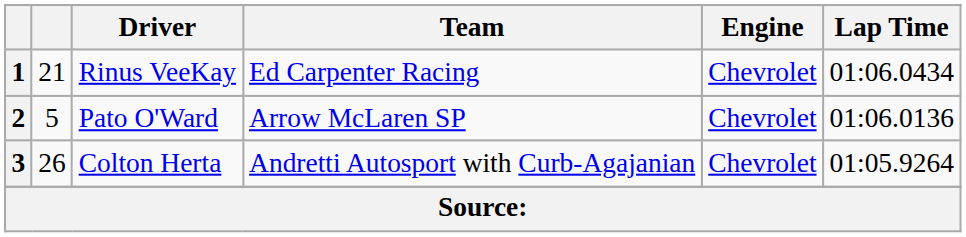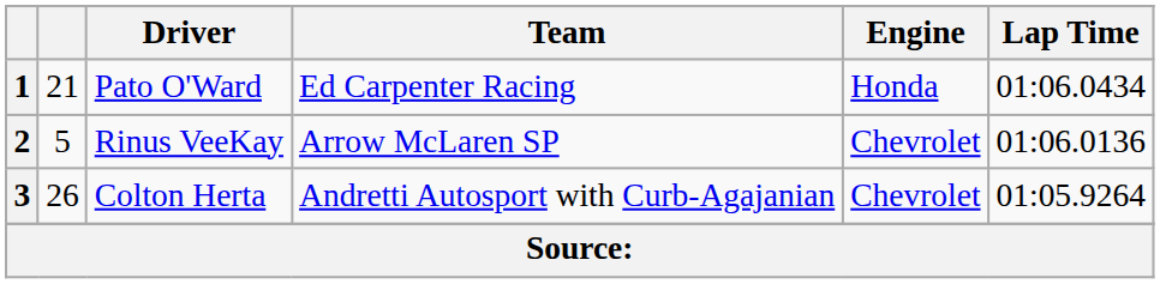 <table class="wikitable" style="font-size:85%;">
 <tr>
 </tr>
 <tr>
 <th></th>
 <th></th>
 <th>Driver</th>
 <th>Team</th>
 <th>Engine</th>
 <th>Lap Time</th>
 </tr>
 <tr>
 <th>1</th>
 <td align="center">21</td>
-<td> <a href='#'>Rinus VeeKay</a></td>
+<td> <a href='#'>Pato O'Ward</a></td>
 <td><a href='#'>Ed Carpenter Racing</a></td>
-<td><a href='#'>Chevrolet</a></td>
+<td><a href='#'>Honda</a></td>
 <td>01:06.0434</td>
 </tr>
 <tr>
 <th>2</th>
 <td align="center">5</td>
-<td> <a href='#'>Pato O'Ward</a></td>
+<td> <a href='#'>Rinus VeeKay</a></td>
 <td><a href='#'>Arrow McLaren SP</a></td>
 <td><a href='#'>Chevrolet</a></td>
 <td>01:06.0136</td>
 </tr>
 <tr>
 <th>3</th>
 <td align="center">26</td>
 <td> <a href='#'>Colton Herta</a></td>
 <td><a href='#'>Andretti Autosport</a> with <a href='#'>Curb-Agajanian</a></td>
 <td><a href='#'>Chevrolet</a></td>
 <td>01:05.9264</td>
 </tr>
 <tr>
 </tr>
 <tr class="sortbottom">
 <th colspan="6">Source:</th>
 </tr>
 </table>
